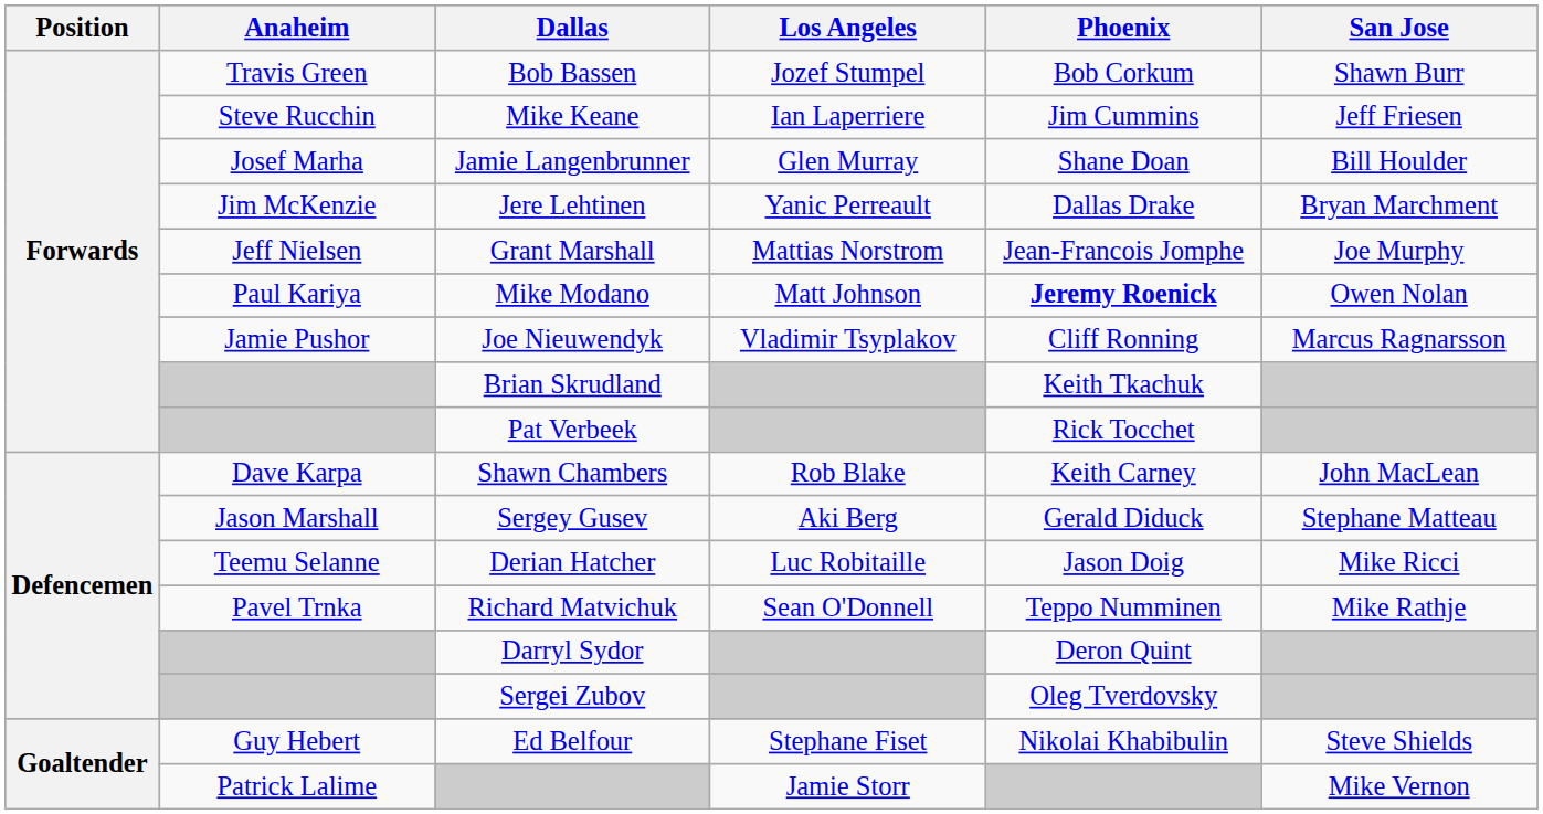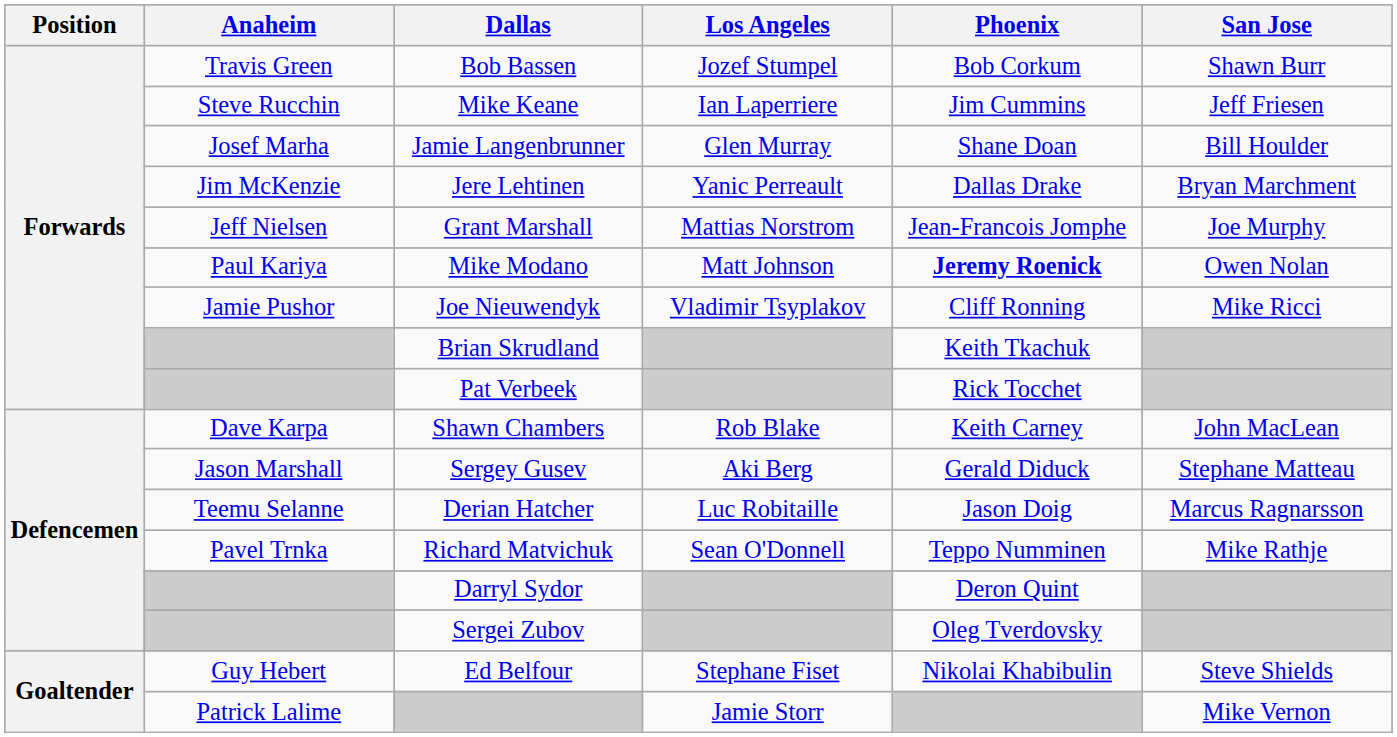 <table class="wikitable" style="font-size:90%;text-align:center;">
 <tr>
 <th scope=col>Position</th>
 <th scope=col width="140"><a href='#'>Anaheim</a></th>
 <th scope=col width="140"><a href='#'>Dallas</a></th>
 <th scope=col width="140"><a href='#'>Los Angeles</a></th>
 <th scope=col width="140"><a href='#'>Phoenix</a></th>
 <th scope=col width="140"><a href='#'>San Jose</a></th>
 </tr>
 <tr>
 <th scope="row" rowspan="9">Forwards</th>
 <td><a href='#'>Travis Green</a></td>
 <td><a href='#'>Bob Bassen</a></td>
 <td><a href='#'>Jozef Stumpel</a></td>
 <td><a href='#'>Bob Corkum</a></td>
 <td><a href='#'>Shawn Burr</a></td>
 </tr>
 <tr>
 <td><a href='#'>Steve Rucchin</a></td>
 <td><a href='#'>Mike Keane</a></td>
 <td><a href='#'>Ian Laperriere</a></td>
 <td><a href='#'>Jim Cummins</a></td>
 <td><a href='#'>Jeff Friesen</a></td>
 </tr>
 <tr>
 <td><a href='#'>Josef Marha</a></td>
 <td><a href='#'>Jamie Langenbrunner</a></td>
 <td><a href='#'>Glen Murray</a></td>
 <td><a href='#'>Shane Doan</a></td>
 <td><a href='#'>Bill Houlder</a></td>
 </tr>
 <tr>
 <td><a href='#'>Jim McKenzie</a></td>
 <td><a href='#'>Jere Lehtinen</a></td>
 <td><a href='#'>Yanic Perreault</a></td>
 <td><a href='#'>Dallas Drake</a></td>
 <td><a href='#'>Bryan Marchment</a></td>
 </tr>
 <tr>
 <td><a href='#'>Jeff Nielsen</a></td>
 <td><a href='#'>Grant Marshall</a></td>
 <td><a href='#'>Mattias Norstrom</a></td>
 <td><a href='#'>Jean-Francois Jomphe</a></td>
 <td><a href='#'>Joe Murphy</a></td>
 </tr>
 <tr>
 <td><a href='#'>Paul Kariya</a></td>
 <td><a href='#'>Mike Modano</a></td>
 <td><a href='#'>Matt Johnson</a></td>
 <td><strong><a href='#'>Jeremy Roenick</a></strong></td>
 <td><a href='#'>Owen Nolan</a></td>
 </tr>
 <tr>
 <td><a href='#'>Jamie Pushor</a></td>
 <td><a href='#'>Joe Nieuwendyk</a></td>
 <td><a href='#'>Vladimir Tsyplakov</a></td>
 <td><a href='#'>Cliff Ronning</a></td>
-<td><a href='#'>Marcus Ragnarsson</a></td>
+<td><a href='#'>Mike Ricci</a></td>
 </tr>
 <tr>
 <td style="background-color:#CCCCCC"></td>
 <td><a href='#'>Brian Skrudland</a></td>
 <td style="background-color:#CCCCCC"></td>
 <td><a href='#'>Keith Tkachuk</a></td>
 <td style="background-color:#CCCCCC"></td>
 </tr>
 <tr>
 <td style="background-color:#CCCCCC"></td>
 <td><a href='#'>Pat Verbeek</a></td>
 <td style="background-color:#CCCCCC"></td>
 <td><a href='#'>Rick Tocchet</a></td>
 <td style="background-color:#CCCCCC"></td>
 </tr>
 <tr>
 <th scope="row" rowspan="6">Defencemen</th>
 <td><a href='#'>Dave Karpa</a></td>
 <td><a href='#'>Shawn Chambers</a></td>
 <td><a href='#'>Rob Blake</a></td>
 <td><a href='#'>Keith Carney</a></td>
 <td><a href='#'>John MacLean</a></td>
 </tr>
 <tr>
 <td><a href='#'>Jason Marshall</a></td>
 <td><a href='#'>Sergey Gusev</a></td>
 <td><a href='#'>Aki Berg</a></td>
 <td><a href='#'>Gerald Diduck</a></td>
 <td><a href='#'>Stephane Matteau</a></td>
 </tr>
 <tr>
 <td><a href='#'>Teemu Selanne</a></td>
 <td><a href='#'>Derian Hatcher</a></td>
 <td><a href='#'>Luc Robitaille</a></td>
 <td><a href='#'>Jason Doig</a></td>
-<td><a href='#'>Mike Ricci</a></td>
+<td><a href='#'>Marcus Ragnarsson</a></td>
 </tr>
 <tr>
 <td><a href='#'>Pavel Trnka</a></td>
 <td><a href='#'>Richard Matvichuk</a></td>
 <td><a href='#'>Sean O'Donnell</a></td>
 <td><a href='#'>Teppo Numminen</a></td>
 <td><a href='#'>Mike Rathje</a></td>
 </tr>
 <tr>
 <td style="background-color:#CCCCCC"></td>
 <td><a href='#'>Darryl Sydor</a></td>
 <td style="background-color:#CCCCCC"></td>
 <td><a href='#'>Deron Quint</a></td>
 <td style="background-color:#CCCCCC"></td>
 </tr>
 <tr>
 <td style="background-color:#CCCCCC"></td>
 <td><a href='#'>Sergei Zubov</a></td>
 <td style="background-color:#CCCCCC"></td>
 <td><a href='#'>Oleg Tverdovsky</a></td>
 <td style="background-color:#CCCCCC"></td>
 </tr>
 <tr>
 <th scope="row" rowspan="2">Goaltender</th>
 <td><a href='#'>Guy Hebert</a></td>
 <td><a href='#'>Ed Belfour</a></td>
 <td><a href='#'>Stephane Fiset</a></td>
 <td><a href='#'>Nikolai Khabibulin</a></td>
 <td><a href='#'>Steve Shields</a></td>
 </tr>
 <tr>
 <td><a href='#'>Patrick Lalime</a></td>
 <td style="background-color:#CCCCCC"></td>
 <td><a href='#'>Jamie Storr</a></td>
 <td style="background-color:#CCCCCC"></td>
 <td><a href='#'>Mike Vernon</a></td>
 </tr>
 </table>
